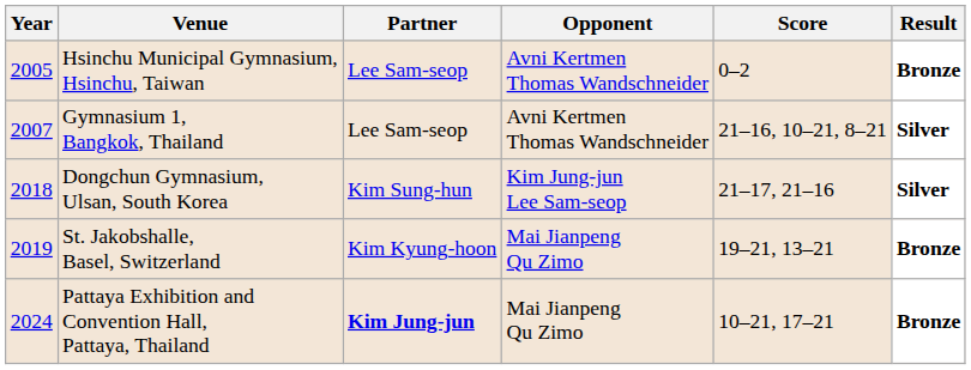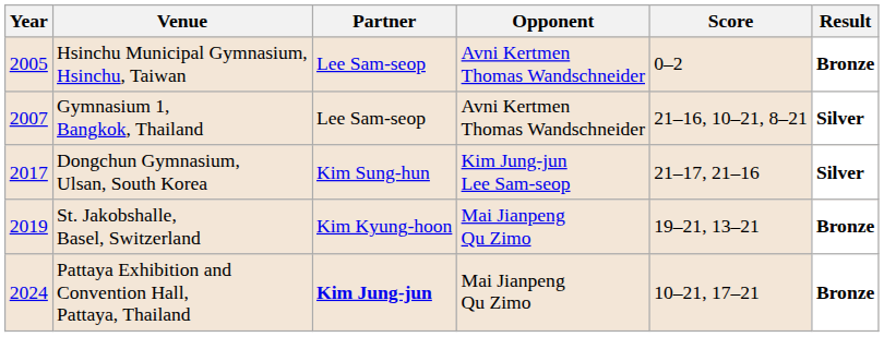 <table class="sortable wikitable" style="font-size: 90%;">
 <tr>
 <th>Year</th>
 <th>Venue</th>
 <th>Partner</th>
 <th>Opponent</th>
 <th>Score</th>
 <th>Result</th>
 </tr>
 <tr style="background:#F3E6D7">
 <td align="center"><a href='#'>2005</a></td>
 <td align="left">Hsinchu Municipal Gymnasium,<br><a href='#'>Hsinchu</a>, Taiwan</td>
 <td align="left"> <a href='#'>Lee Sam-seop</a></td>
 <td align="left"> <a href='#'>Avni Kertmen</a><br> <a href='#'>Thomas Wandschneider</a></td>
 <td align="left">0–2</td>
 <td style="text-align:left; background:white"> <strong>Bronze</strong></td>
 </tr>
 <tr style="background:#F3E6D7">
 <td align="center"><a href='#'>2007</a></td>
 <td align="left">Gymnasium 1,<br><a href='#'>Bangkok</a>, Thailand</td>
 <td align="left"> Lee Sam-seop</td>
 <td align="left"> Avni Kertmen<br> Thomas Wandschneider</td>
 <td align="left">21–16, 10–21, 8–21</td>
 <td style="text-align:left; background:white"> <strong>Silver</strong></td>
 </tr>
 <tr style="background:#F3E6D7">
-<td align="center"><a href='#'>2018</a></td>
+<td align="center"><a href='#'>2017</a></td>
 <td align="left">Dongchun Gymnasium,<br>Ulsan, South Korea</td>
 <td align="left"> <a href='#'>Kim Sung-hun</a></td>
 <td align="left"> <a href='#'>Kim Jung-jun</a><br> <a href='#'>Lee Sam-seop</a></td>
 <td align="left">21–17, 21–16</td>
 <td style="text-align:left; background:white"> <strong>Silver</strong></td>
 </tr>
 <tr style="background:#F3E6D7">
 <td align="center"><a href='#'>2019</a></td>
 <td align="left">St. Jakobshalle,<br>Basel, Switzerland</td>
 <td align="left"> <a href='#'>Kim Kyung-hoon</a></td>
 <td align="left"> <a href='#'>Mai Jianpeng</a><br> <a href='#'>Qu Zimo</a></td>
 <td align="left">19–21, 13–21</td>
 <td style="text-align:left; background:white"> <strong>Bronze</strong></td>
 </tr>
 <tr style="background:#F3E6D7">
 <td align="center"><a href='#'>2024</a></td>
 <td align="left">Pattaya Exhibition and<br>Convention Hall,<br>Pattaya, Thailand</td>
 <td align="left"><strong> <a href='#'>Kim Jung-jun</a></strong></td>
 <td align="left"> Mai Jianpeng<br> Qu Zimo</td>
 <td align="left">10–21, 17–21</td>
 <td style="text-align:left; background:white"> <strong>Bronze</strong></td>
 </tr>
 </table>
